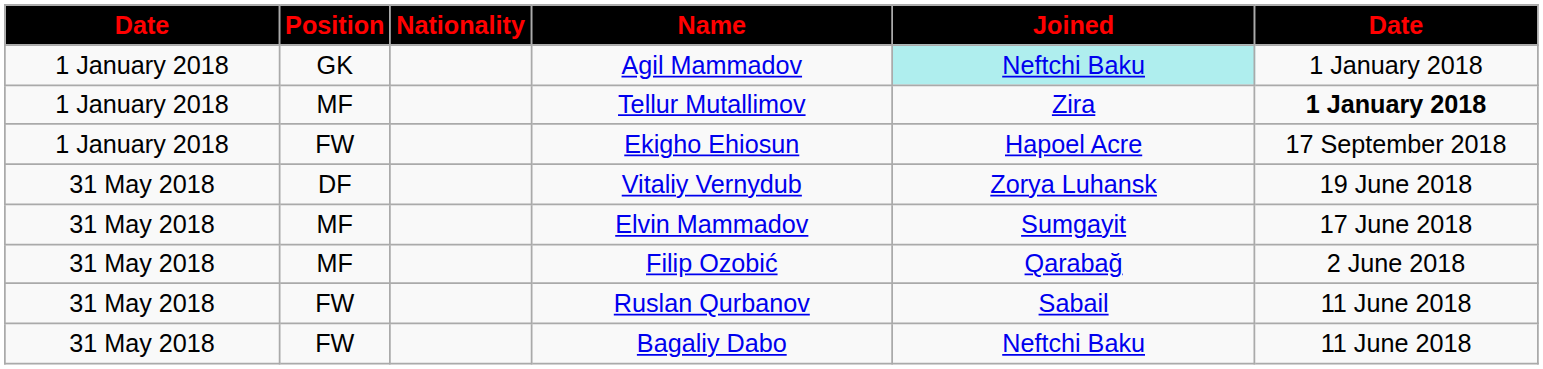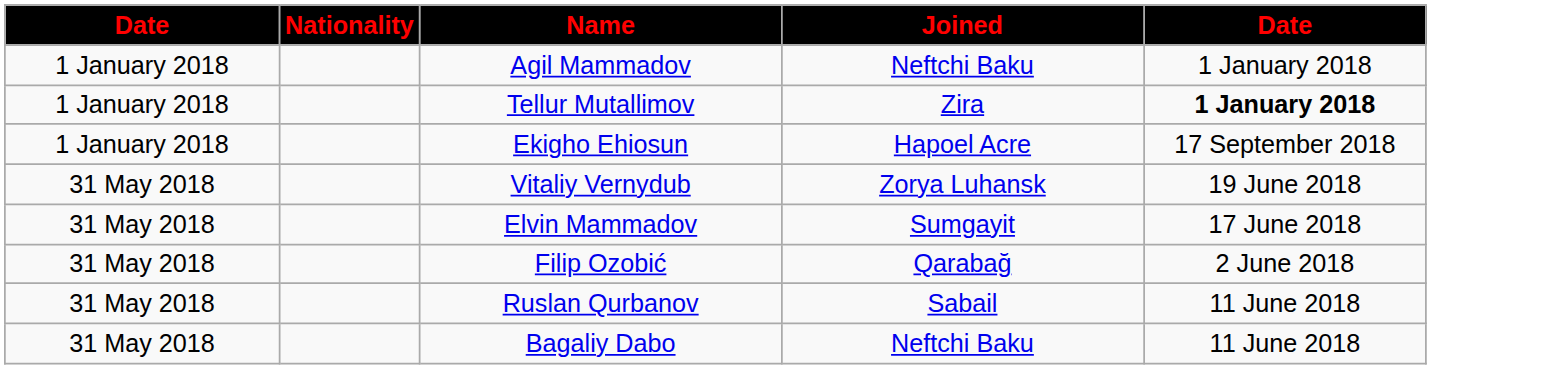 <table class="wikitable"  style="text-align:center; font-size:90%; ">
 <tr>
 <th style="background:#000000; color:#FF0000; width:150px;">Date</th>
-<th style="background:#000000; color:#FF0000; width:55px;">Position</th>
 <th style="background:#000000; color:#FF0000; width:55px;">Nationality</th>
 <th style="background:#000000; color:#FF0000; width:200px;">Name</th>
 <th style="background:#000000; color:#FF0000; width:200px;">Joined</th>
 <th style="background:#000000; color:#FF0000; width:155px;">Date</th>
 </tr>
 <tr>
 <td>1 January 2018</td>
-<td>GK</td>
 <td></td>
 <td><a href='#'>Agil Mammadov</a></td>
-<td style="background: paleturquoise;"><a href='#'>Neftchi Baku</a></td>
+<td><a href='#'>Neftchi Baku</a></td>
 <td>1 January 2018</td>
 </tr>
 <tr>
 <td>1 January 2018</td>
-<td>MF</td>
 <td></td>
 <td><a href='#'>Tellur Mutallimov</a></td>
 <td><a href='#'>Zira</a></td>
 <td><strong>1 January 2018</strong></td>
 </tr>
 <tr>
 <td>1 January 2018</td>
-<td>FW</td>
 <td></td>
 <td><a href='#'>Ekigho Ehiosun</a></td>
 <td><a href='#'>Hapoel Acre</a></td>
 <td>17 September 2018</td>
 </tr>
 <tr>
 <td>31 May 2018</td>
-<td>DF</td>
 <td></td>
 <td><a href='#'>Vitaliy Vernydub</a></td>
 <td><a href='#'>Zorya Luhansk</a></td>
 <td>19 June 2018</td>
 </tr>
 <tr>
 <td>31 May 2018</td>
-<td>MF</td>
 <td></td>
 <td><a href='#'>Elvin Mammadov</a></td>
 <td><a href='#'>Sumgayit</a></td>
 <td>17 June 2018</td>
 </tr>
 <tr>
 <td>31 May 2018</td>
-<td>MF</td>
 <td></td>
 <td><a href='#'>Filip Ozobić</a></td>
 <td><a href='#'>Qarabağ</a></td>
 <td>2 June 2018</td>
 </tr>
 <tr>
 <td>31 May 2018</td>
-<td>FW</td>
 <td></td>
 <td><a href='#'>Ruslan Qurbanov</a></td>
 <td><a href='#'>Sabail</a></td>
 <td>11 June 2018</td>
 </tr>
 <tr>
 <td>31 May 2018</td>
-<td>FW</td>
 <td></td>
 <td><a href='#'>Bagaliy Dabo</a></td>
 <td><a href='#'>Neftchi Baku</a></td>
 <td>11 June 2018</td>
 </tr>
 </table>
